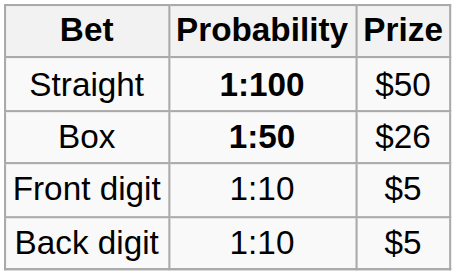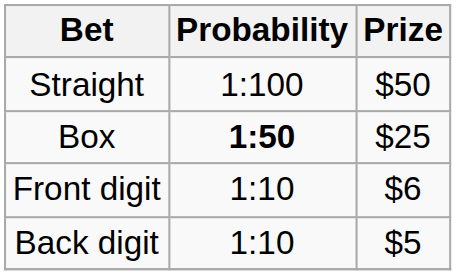 <table class="wikitable">
 <tr>
 <th>Bet</th>
 <th>Probability</th>
 <th>Prize</th>
 </tr>
 <tr align="center">
 <td>Straight</td>
-<td><strong>1:100</strong></td>
+<td>1:100</td>
 <td colspan="2">$50</td>
 </tr>
 <tr align="center">
 <td>Box</td>
 <td><strong>1:50</strong></td>
-<td>$26</td>
+<td>$25</td>
 </tr>
 <tr align="center">
 <td>Front digit</td>
 <td>1:10</td>
-<td>$5</td>
+<td>$6</td>
 </tr>
 <tr align="center">
 <td>Back digit</td>
 <td>1:10</td>
 <td colspan="2">$5</td>
 </tr>
 <tr align="center">
 </tr>
 </table>
